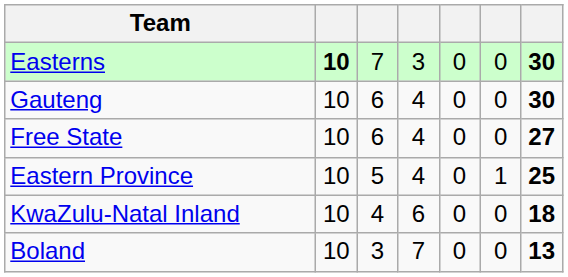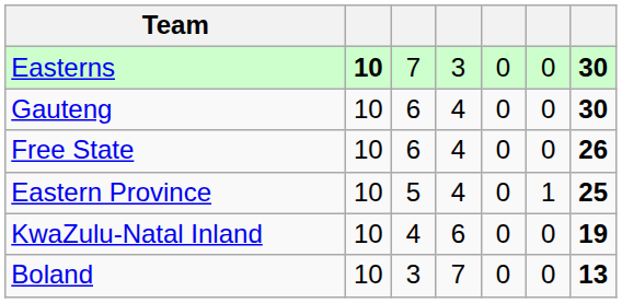 <table class="wikitable" style="text-align:center">
 <tr>
 <th style="width:200px">Team</th>
 <th width="20"></th>
 <th width="20"></th>
 <th width="20"></th>
 <th width="20"></th>
 <th width="20"></th>
 <th width="20"></th>
 </tr>
 <tr style="background:#cfc">
 <td style="text-align:left;"> <a href='#'>Easterns</a></td>
 <td><strong>10</strong></td>
 <td>7</td>
 <td>3</td>
 <td>0</td>
 <td>0</td>
 <td><strong>30</strong></td>
 </tr>
 <tr>
 <td style="text-align:left;"> <a href='#'>Gauteng</a></td>
 <td>10</td>
 <td>6</td>
 <td>4</td>
 <td>0</td>
 <td>0</td>
 <td><strong>30</strong></td>
 </tr>
 <tr>
 <td style="text-align:left;"> <a href='#'>Free State</a></td>
 <td>10</td>
 <td>6</td>
 <td>4</td>
 <td>0</td>
 <td>0</td>
-<td><strong>27</strong></td>
+<td><strong>26</strong></td>
 </tr>
 <tr>
 <td style="text-align:left;"> <a href='#'>Eastern Province</a></td>
 <td>10</td>
 <td>5</td>
 <td>4</td>
 <td>0</td>
 <td>1</td>
 <td><strong>25</strong></td>
 </tr>
 <tr>
 <td style="text-align:left;"> <a href='#'>KwaZulu-Natal Inland</a></td>
 <td>10</td>
 <td>4</td>
 <td>6</td>
 <td>0</td>
 <td>0</td>
-<td><strong>18</strong></td>
+<td><strong>19</strong></td>
 </tr>
 <tr>
 <td style="text-align:left;"> <a href='#'>Boland</a></td>
 <td>10</td>
 <td>3</td>
 <td>7</td>
 <td>0</td>
 <td>0</td>
 <td><strong>13</strong></td>
 </tr>
 </table>
